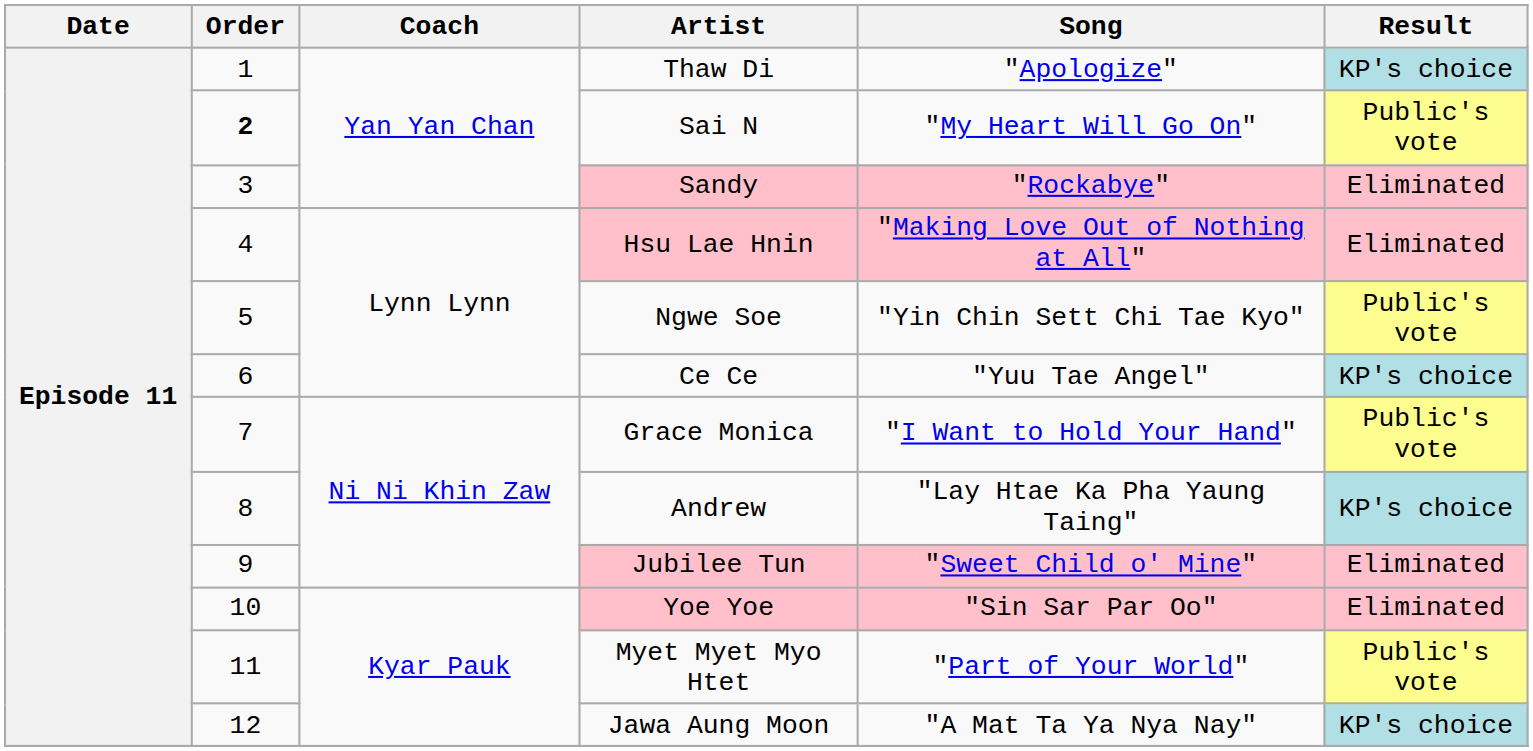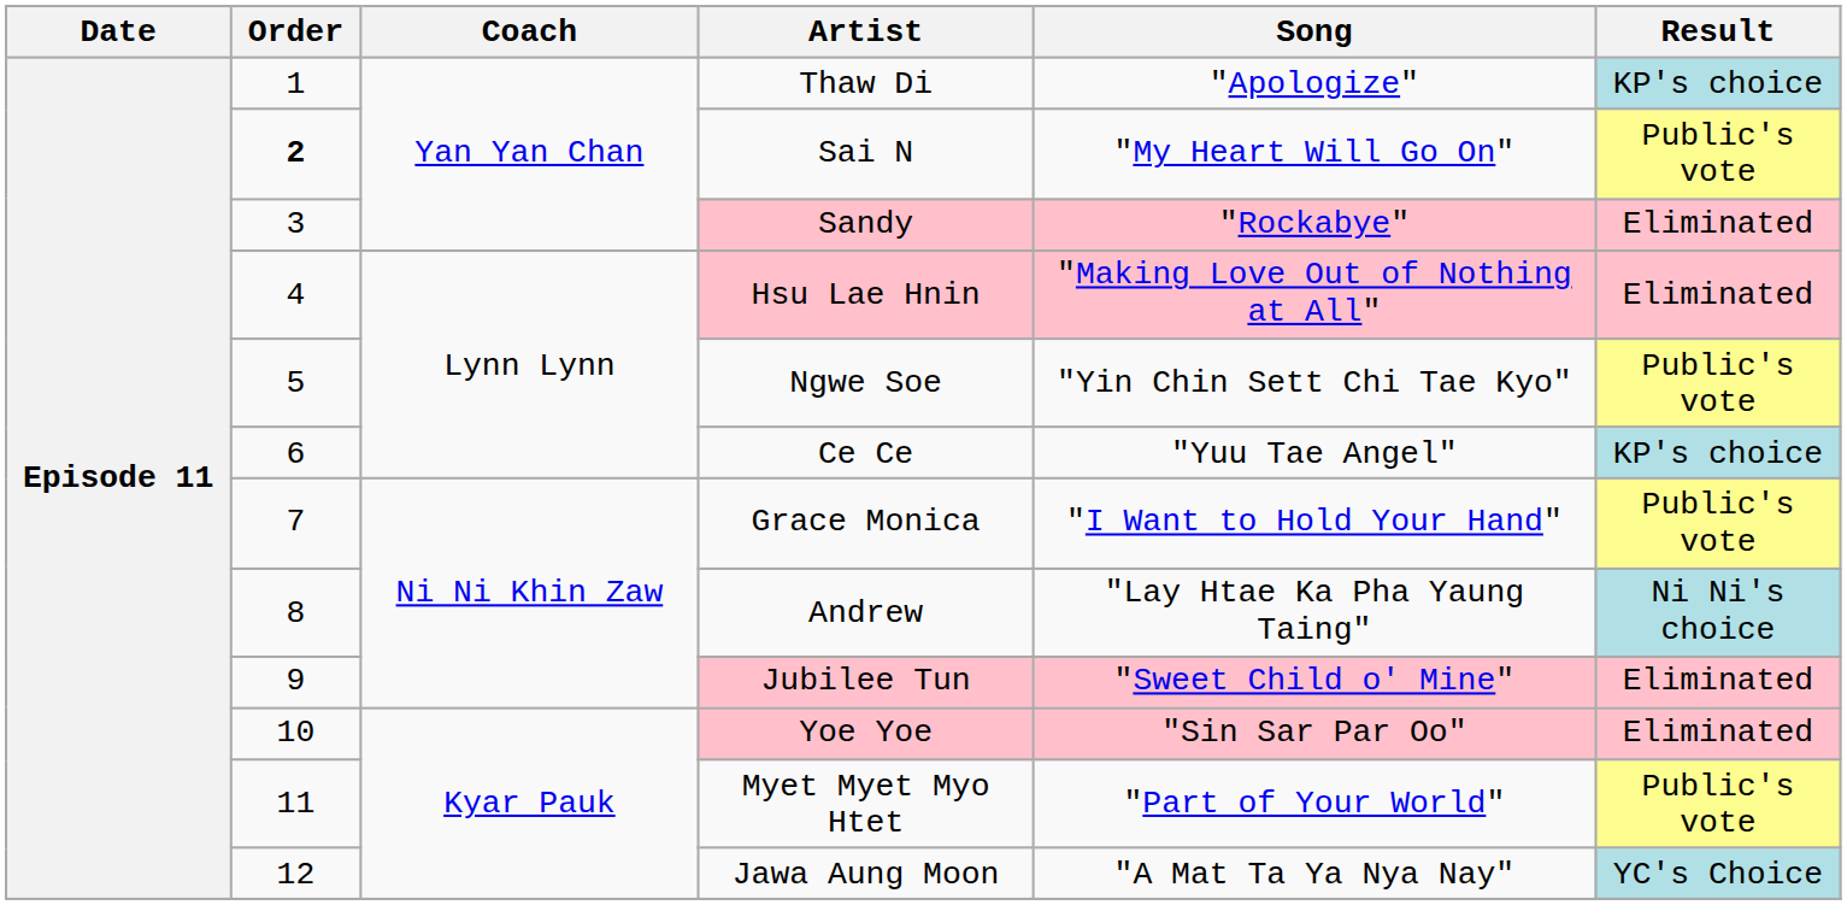 <table class="wikitable" style="text-align:center; width:85%;">
 <tr>
 <th width="10%">Date</th>
 <th width="05%">Order</th>
 <th width="15%">Coach</th>
 <th width="15%">Artist</th>
 <th width="25%">Song</th>
 <th width="10%">Result</th>
 </tr>
 <tr>
 <th rowspan="12" scope="row">Episode 11<br></th>
 <td>1</td>
 <td rowspan="3"><a href='#'>Yan Yan Chan</a></td>
 <td>Thaw Di</td>
 <td>"<a href='#'>Apologize</a>"</td>
 <td style="background:#B0E0E6;">KP's choice</td>
 </tr>
 <tr>
 <td><strong>2</strong></td>
 <td>Sai N</td>
 <td>"<a href='#'>My Heart Will Go On</a>"</td>
 <td style="background:#fdfc8f;">Public's vote</td>
 </tr>
 <tr>
 <td>3</td>
 <td style="background:pink;">Sandy</td>
 <td style="background:pink;">"<a href='#'>Rockabye</a>"</td>
 <td style="background:pink;">Eliminated</td>
 </tr>
 <tr>
 <td>4</td>
 <td rowspan="3">Lynn Lynn</td>
 <td style="background:pink;">Hsu Lae Hnin</td>
 <td style="background:pink;">"<a href='#'>Making Love Out of Nothing at All</a>"</td>
 <td style="background:pink;">Eliminated</td>
 </tr>
 <tr>
 <td>5</td>
 <td>Ngwe Soe</td>
 <td>"Yin Chin Sett Chi Tae Kyo"</td>
 <td style="background:#fdfc8f;">Public's vote</td>
 </tr>
 <tr>
 <td>6</td>
 <td>Ce Ce</td>
 <td>"Yuu Tae Angel"</td>
 <td style="background:#B0E0E6;">KP's choice</td>
 </tr>
 <tr>
 <td>7</td>
 <td rowspan="3"><a href='#'>Ni Ni Khin Zaw</a></td>
 <td>Grace Monica</td>
 <td>"<a href='#'>I Want to Hold Your Hand</a>"</td>
 <td style="background:#fdfc8f;">Public's vote</td>
 </tr>
 <tr>
 <td>8</td>
 <td>Andrew</td>
 <td>"Lay Htae Ka Pha Yaung Taing"</td>
-<td style="background:#B0E0E6;">KP's choice</td>
+<td style="background:#B0E0E6;">Ni Ni's choice</td>
 </tr>
 <tr>
 <td>9</td>
 <td style="background:pink;">Jubilee Tun</td>
 <td style="background:pink;">"<a href='#'>Sweet Child o' Mine</a>"</td>
 <td style="background:pink;">Eliminated</td>
 </tr>
 <tr>
 <td>10</td>
 <td rowspan="3"><a href='#'>Kyar Pauk</a></td>
 <td style="background:pink;">Yoe Yoe</td>
 <td style="background:pink;">"Sin Sar Par Oo"</td>
 <td style="background:pink;">Eliminated</td>
 </tr>
 <tr>
 <td>11</td>
 <td>Myet Myet Myo Htet</td>
 <td>"<a href='#'>Part of Your World</a>"</td>
 <td style="background:#fdfc8f;">Public's vote</td>
 </tr>
 <tr>
 <td>12</td>
 <td>Jawa Aung Moon</td>
 <td>"A Mat Ta Ya Nya Nay"</td>
-<td style="background:#B0E0E6;">KP's choice</td>
+<td style="background:#B0E0E6;">YC's Choice</td>
 </tr>
 <tr>
 </tr>
 </table>
